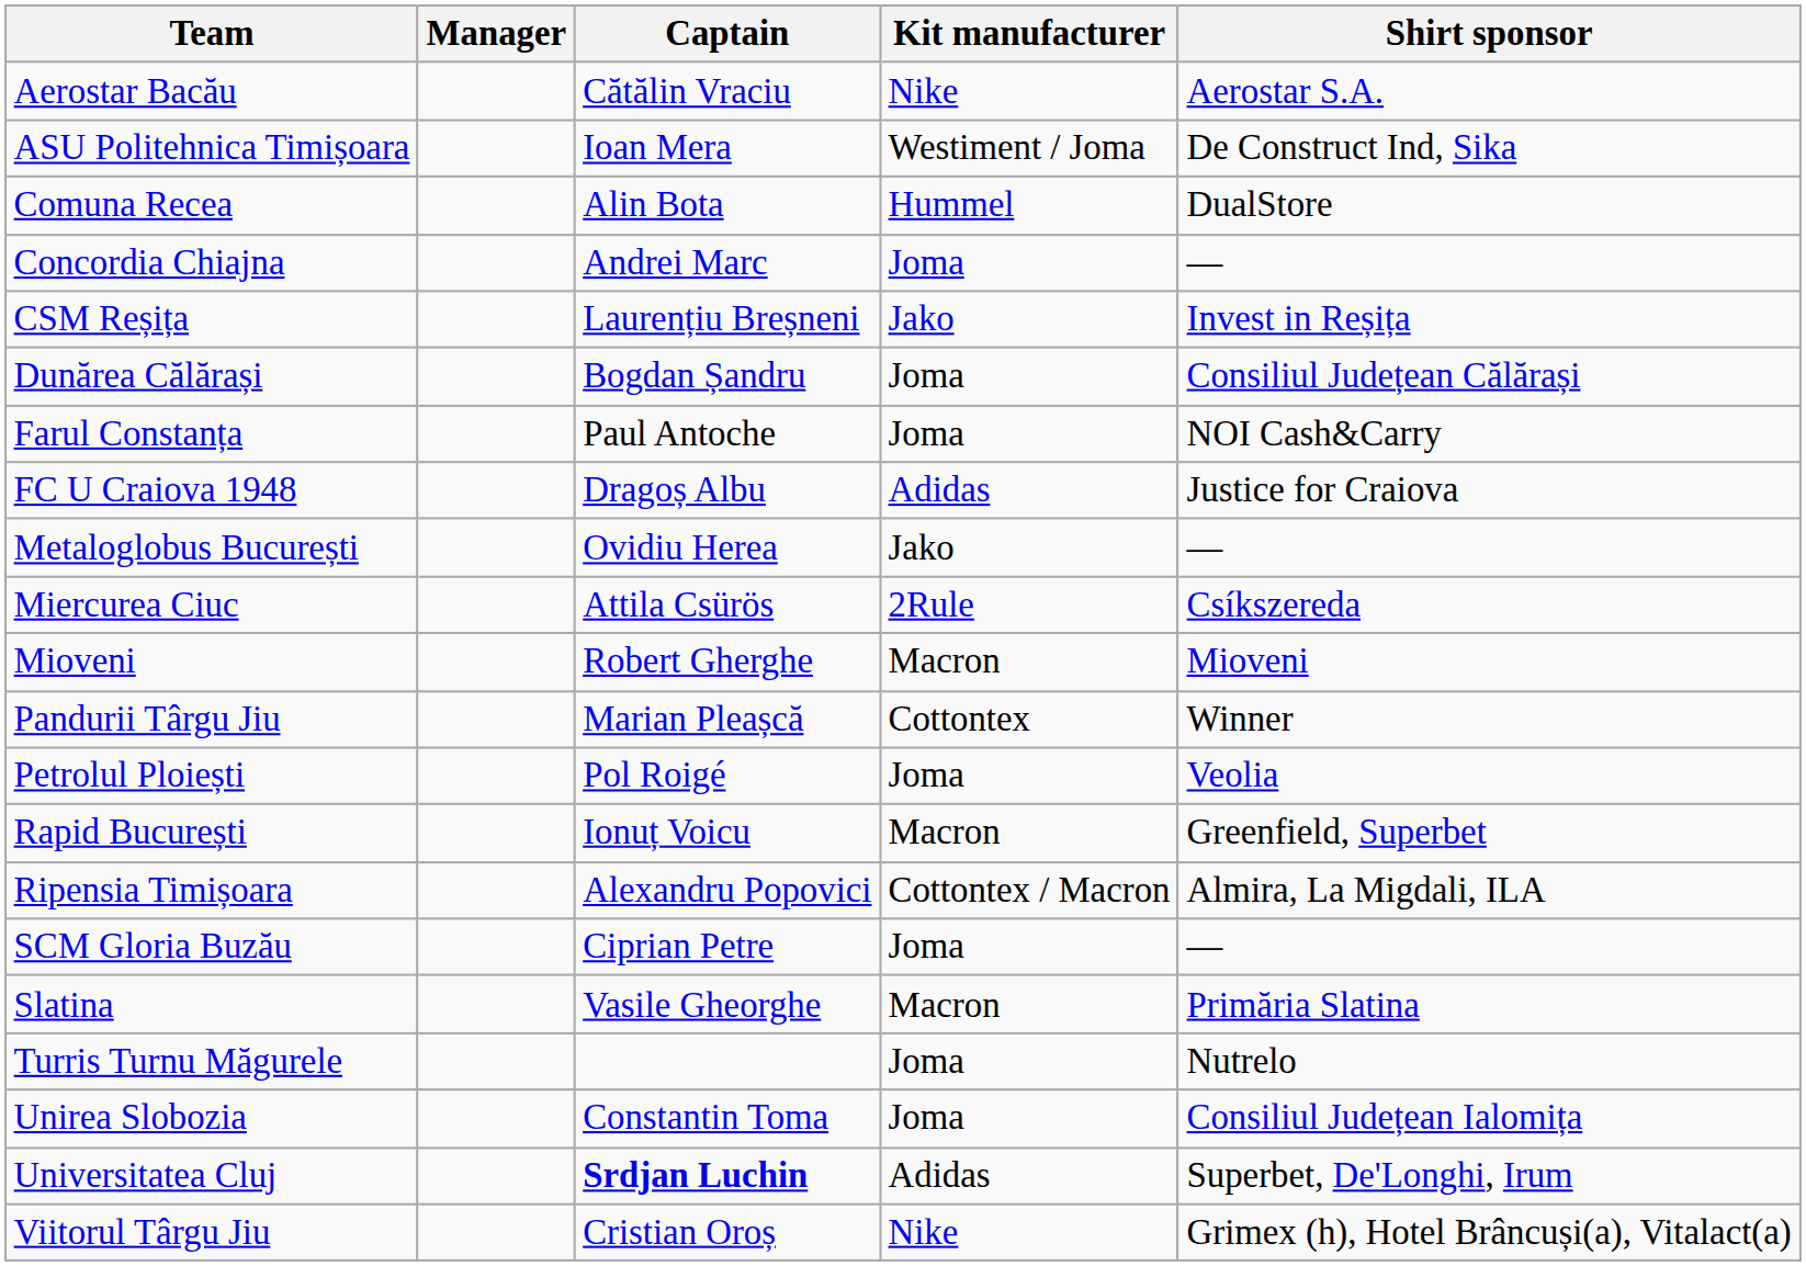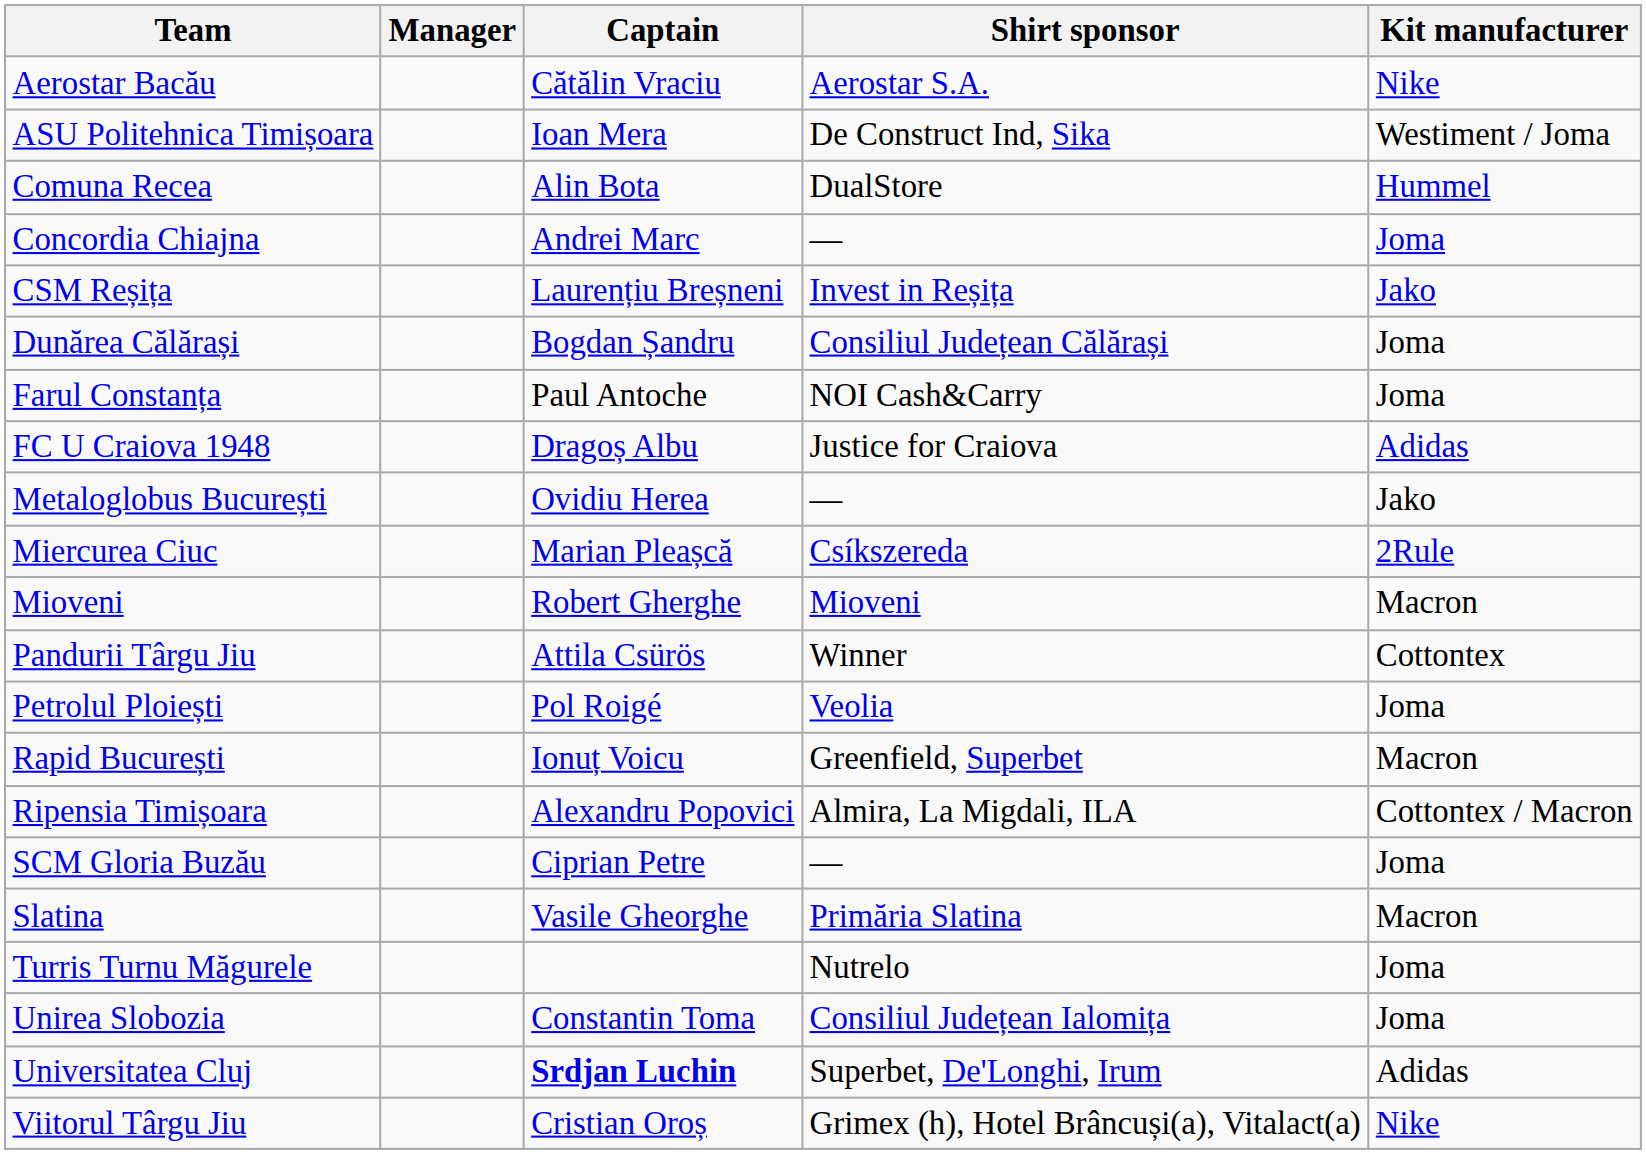 <table class="wikitable sortable" style="text-align: left;">
 <tr>
 <th>Team</th>
 <th>Manager</th>
 <th>Captain</th>
+<th>Shirt sponsor</th>
 <th>Kit manufacturer</th>
-<th>Shirt sponsor</th>
 </tr>
 <tr>
 <td><a href='#'>Aerostar Bacău</a></td>
 <td> </td>
 <td> <a href='#'>Cătălin Vraciu</a></td>
+<td><a href='#'>Aerostar S.A.</a></td>
 <td><a href='#'>Nike</a></td>
-<td><a href='#'>Aerostar S.A.</a></td>
 </tr>
 <tr>
 <td><a href='#'>ASU Politehnica Timișoara</a></td>
 <td> </td>
 <td> <a href='#'>Ioan Mera</a></td>
+<td>De Construct Ind, <a href='#'>Sika</a></td>
 <td>Westiment / Joma</td>
-<td>De Construct Ind, <a href='#'>Sika</a></td>
 </tr>
 <tr>
 <td><a href='#'>Comuna Recea</a></td>
 <td> </td>
 <td> <a href='#'>Alin Bota</a></td>
+<td>DualStore</td>
 <td><a href='#'>Hummel</a></td>
-<td>DualStore</td>
 </tr>
 <tr>
 <td><a href='#'>Concordia Chiajna</a></td>
 <td> </td>
 <td> <a href='#'>Andrei Marc</a></td>
+<td>—</td>
 <td><a href='#'>Joma</a></td>
-<td>—</td>
 </tr>
 <tr>
 <td><a href='#'>CSM Reșița</a></td>
 <td> </td>
 <td> <a href='#'>Laurențiu Breșneni</a></td>
+<td><a href='#'>Invest in Reșița</a></td>
 <td><a href='#'>Jako</a></td>
-<td><a href='#'>Invest in Reșița</a></td>
 </tr>
 <tr>
 <td><a href='#'>Dunărea Călărași</a></td>
 <td> </td>
 <td> <a href='#'>Bogdan Șandru</a></td>
+<td><a href='#'>Consiliul Județean Călărași</a></td>
 <td>Joma</td>
-<td><a href='#'>Consiliul Județean Călărași</a></td>
 </tr>
 <tr>
 <td><a href='#'>Farul Constanța</a></td>
 <td> </td>
 <td> Paul Antoche</td>
+<td>NOI Cash&Carry</td>
 <td>Joma</td>
-<td>NOI Cash&Carry</td>
 </tr>
 <tr>
 <td><a href='#'>FC U Craiova 1948</a></td>
 <td> </td>
 <td> <a href='#'>Dragoș Albu</a></td>
+<td>Justice for Craiova</td>
 <td><a href='#'>Adidas</a></td>
-<td>Justice for Craiova</td>
 </tr>
 <tr>
 <td><a href='#'>Metaloglobus București</a></td>
 <td> </td>
 <td> <a href='#'>Ovidiu Herea</a></td>
+<td>—</td>
 <td>Jako</td>
-<td>—</td>
 </tr>
 <tr>
 <td><a href='#'>Miercurea Ciuc</a></td>
 <td> </td>
-<td> <a href='#'>Attila Csürös</a></td>
+<td> <a href='#'>Marian Pleașcă</a></td>
+<td><a href='#'>Csíkszereda</a></td>
 <td><a href='#'>2Rule</a></td>
-<td><a href='#'>Csíkszereda</a></td>
 </tr>
 <tr>
 <td><a href='#'>Mioveni</a></td>
 <td> </td>
 <td> <a href='#'>Robert Gherghe</a></td>
+<td><a href='#'>Mioveni</a></td>
 <td>Macron</td>
-<td><a href='#'>Mioveni</a></td>
 </tr>
 <tr>
 <td><a href='#'>Pandurii Târgu Jiu</a></td>
 <td> </td>
-<td> <a href='#'>Marian Pleașcă</a></td>
+<td> <a href='#'>Attila Csürös</a></td>
+<td>Winner</td>
 <td>Cottontex</td>
-<td>Winner</td>
 </tr>
 <tr>
 <td><a href='#'>Petrolul Ploiești</a></td>
 <td> </td>
 <td> <a href='#'>Pol Roigé</a></td>
+<td><a href='#'>Veolia</a></td>
 <td>Joma</td>
-<td><a href='#'>Veolia</a></td>
 </tr>
 <tr>
 <td><a href='#'>Rapid București</a></td>
 <td> </td>
 <td> <a href='#'>Ionuț Voicu</a></td>
+<td>Greenfield, <a href='#'>Superbet</a></td>
 <td>Macron</td>
-<td>Greenfield, <a href='#'>Superbet</a></td>
 </tr>
 <tr>
 <td><a href='#'>Ripensia Timișoara</a></td>
 <td> </td>
 <td> <a href='#'>Alexandru Popovici</a></td>
+<td>Almira, La Migdali, ILA</td>
 <td>Cottontex / Macron</td>
-<td>Almira, La Migdali, ILA</td>
 </tr>
 <tr>
 <td><a href='#'>SCM Gloria Buzău</a></td>
 <td> </td>
 <td> <a href='#'>Ciprian Petre</a></td>
+<td>—</td>
 <td>Joma</td>
-<td>—</td>
 </tr>
 <tr>
 <td><a href='#'>Slatina</a></td>
 <td> </td>
 <td> <a href='#'>Vasile Gheorghe</a></td>
+<td><a href='#'>Primăria Slatina</a></td>
 <td>Macron</td>
-<td><a href='#'>Primăria Slatina</a></td>
 </tr>
 <tr>
 <td><a href='#'>Turris Turnu Măgurele</a></td>
 <td></td>
 <td></td>
+<td>Nutrelo</td>
 <td>Joma</td>
-<td>Nutrelo</td>
 </tr>
 <tr>
 <td><a href='#'>Unirea Slobozia</a></td>
 <td> </td>
 <td> <a href='#'>Constantin Toma</a></td>
+<td><a href='#'>Consiliul Județean Ialomița</a></td>
 <td>Joma</td>
-<td><a href='#'>Consiliul Județean Ialomița</a></td>
 </tr>
 <tr>
 <td><a href='#'>Universitatea Cluj</a></td>
 <td> </td>
 <td><strong> <a href='#'>Srdjan Luchin</a></strong></td>
+<td>Superbet, <a href='#'>De'Longhi</a>, <a href='#'>Irum</a></td>
 <td>Adidas</td>
-<td>Superbet, <a href='#'>De'Longhi</a>, <a href='#'>Irum</a></td>
 </tr>
 <tr>
 <td><a href='#'>Viitorul Târgu Jiu</a></td>
 <td> </td>
 <td> <a href='#'>Cristian Oroș</a></td>
+<td>Grimex (h), Hotel Brâncuși(a), Vitalact(a)</td>
 <td><a href='#'>Nike</a></td>
-<td>Grimex (h), Hotel Brâncuși(a), Vitalact(a)</td>
 </tr>
 </table>
